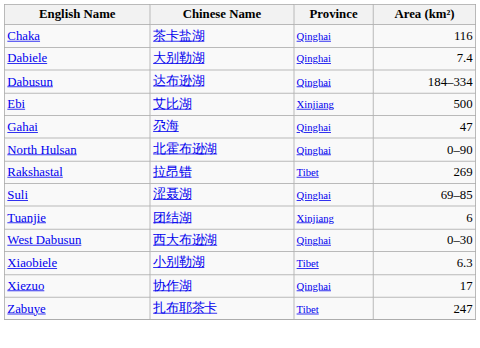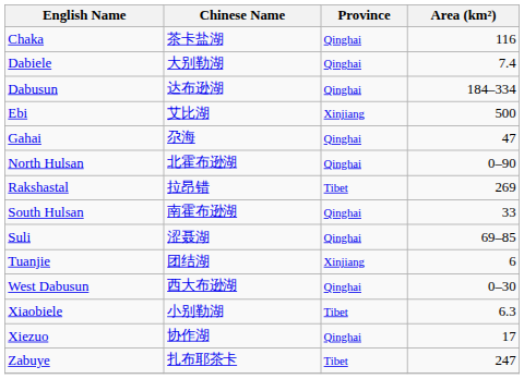 <table class="wikitable" width="590">
 <tr>
 <th width="200">English Name</th>
 <th width="200">Chinese Name</th>
 <th width="100">Province</th>
 <th width="140">Area (km²)</th>
 </tr>
 <tr>
 <td><a href='#'>Chaka</a></td>
 <td><a href='#'>茶卡盐湖</a></td>
 <td><small><a href='#'>Qinghai</a></small></td>
 <td align ="right">116</td>
 </tr>
 <tr>
 <td><a href='#'>Dabiele</a></td>
 <td><a href='#'>大别勒湖</a></td>
 <td><small><a href='#'>Qinghai</a></small></td>
 <td align="right">7.4</td>
 </tr>
 <tr>
 <td><a href='#'>Dabusun</a></td>
 <td><a href='#'>达布逊湖</a></td>
 <td><small><a href='#'>Qinghai</a></small></td>
 <td align="right">184–334</td>
 </tr>
 <tr>
 <td><a href='#'>Ebi</a></td>
 <td><a href='#'>艾比湖</a></td>
 <td><small><a href='#'>Xinjiang</a></small></td>
 <td align ="right">500</td>
 </tr>
 <tr>
 <td><a href='#'>Gahai</a></td>
 <td><a href='#'>尕海</a></td>
 <td><small><a href='#'>Qinghai</a></small></td>
 <td align ="right">47</td>
 </tr>
 <tr>
 <td><a href='#'>North Hulsan</a></td>
 <td><a href='#'>北霍布逊湖</a></td>
 <td><small><a href='#'>Qinghai</a></small></td>
 <td align="right">0–90</td>
 </tr>
 <tr>
 <td><a href='#'>Rakshastal</a></td>
 <td><a href='#'>拉昂错</a></td>
 <td><small><a href='#'>Tibet</a></small></td>
 <td align ="right">269</td>
 </tr>
 <tr>
+<td><a href='#'>South Hulsan</a></td>
+<td><a href='#'>南霍布逊湖</a></td>
+<td><small><a href='#'>Qinghai</a></small></td>
+<td align="right">33</td>
+</tr>
+<tr>
 <td><a href='#'>Suli</a></td>
 <td><a href='#'>涩聂湖</a></td>
 <td><small><a href='#'>Qinghai</a></small></td>
 <td align="right">69–85</td>
 </tr>
 <tr>
 <td><a href='#'>Tuanjie</a></td>
 <td><a href='#'>团结湖</a></td>
 <td><small><a href='#'>Xinjiang</a></small></td>
 <td align="right">6</td>
 </tr>
 <tr>
 <td><a href='#'>West Dabusun</a></td>
 <td><a href='#'>西大布逊湖</a></td>
 <td><small><a href='#'>Qinghai</a></small></td>
 <td align="right">0–30</td>
 </tr>
 <tr>
 <td><a href='#'>Xiaobiele</a></td>
 <td><a href='#'>小别勒湖</a></td>
 <td><small><a href='#'>Tibet</a></small></td>
 <td align="right">6.3</td>
 </tr>
 <tr>
 <td><a href='#'>Xiezuo</a></td>
 <td><a href='#'>协作湖</a></td>
 <td><small><a href='#'>Qinghai</a></small></td>
 <td align="right">17</td>
 </tr>
 <tr>
 <td><a href='#'>Zabuye</a></td>
 <td><a href='#'>扎布耶茶卡</a></td>
 <td><small><a href='#'>Tibet</a></small></td>
 <td align="right">247</td>
 </tr>
 <tr>
 </tr>
 </table>
